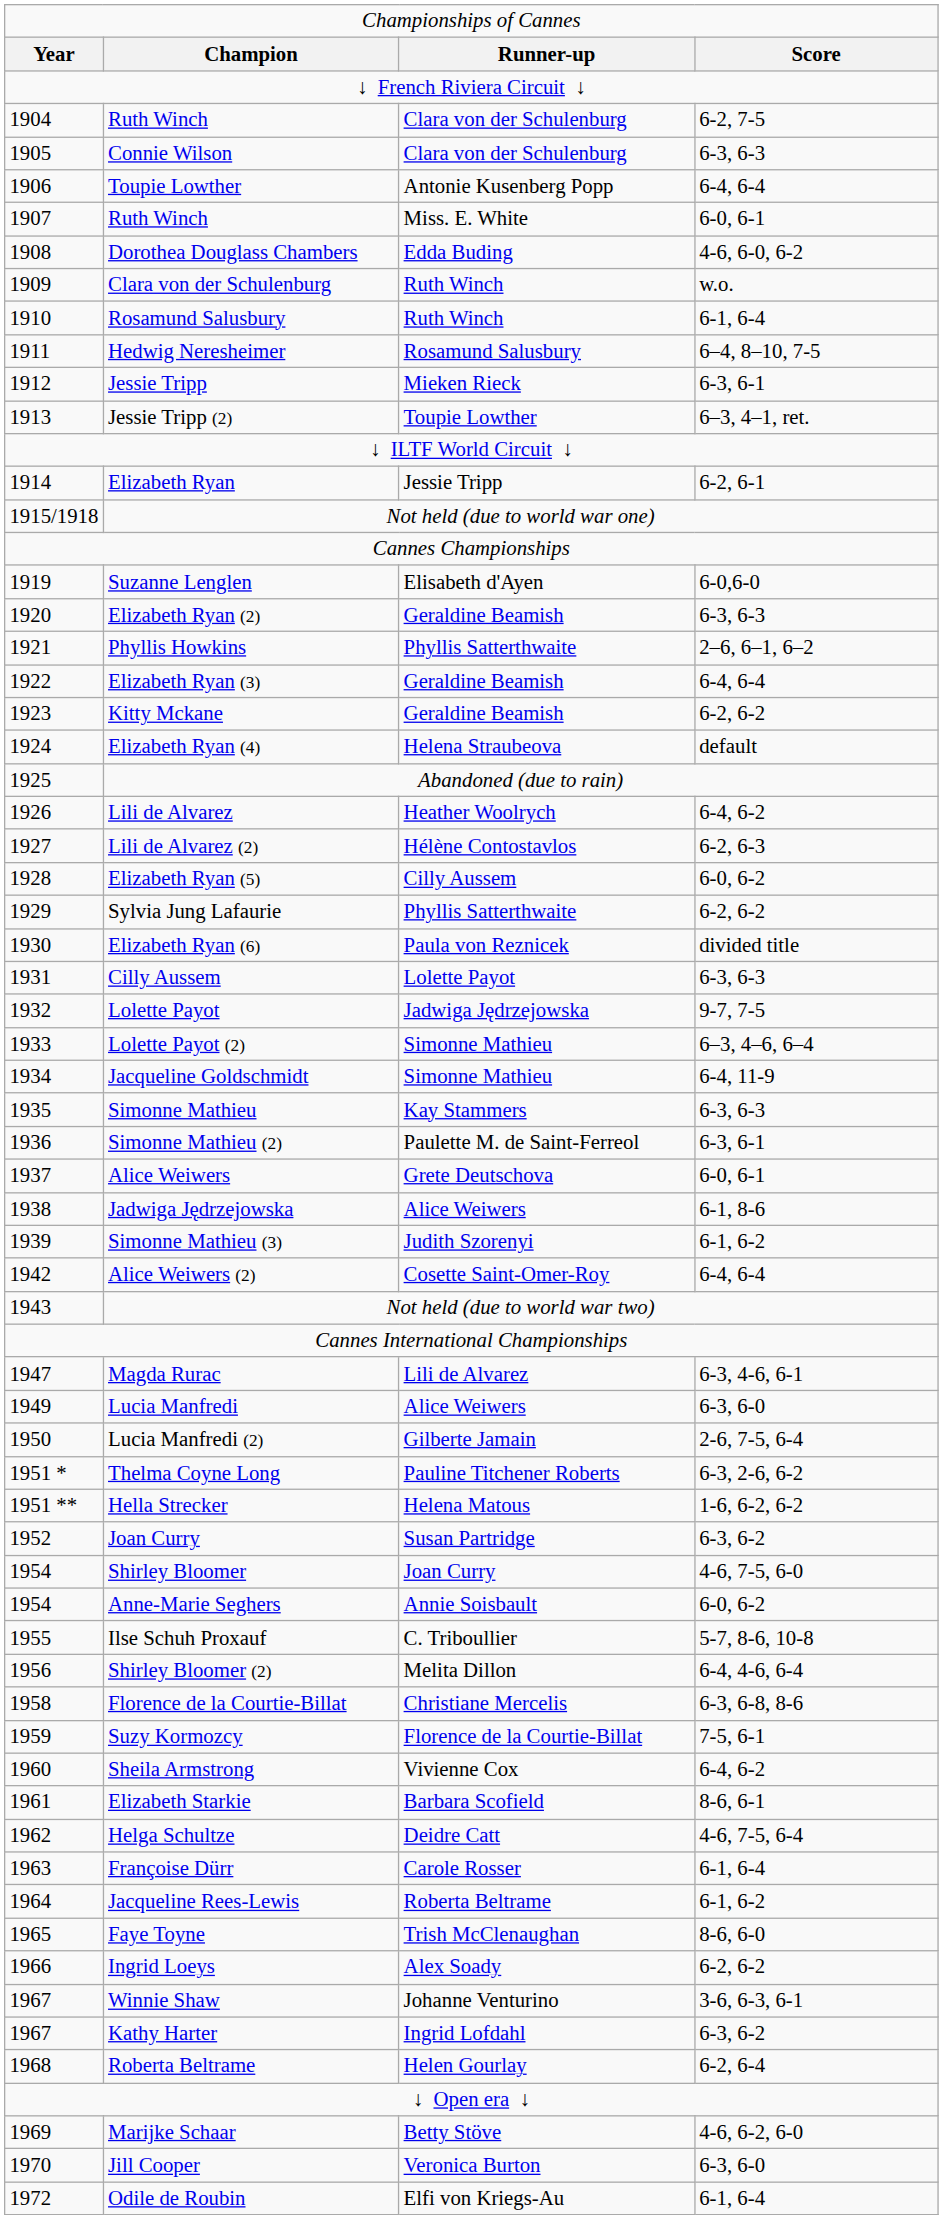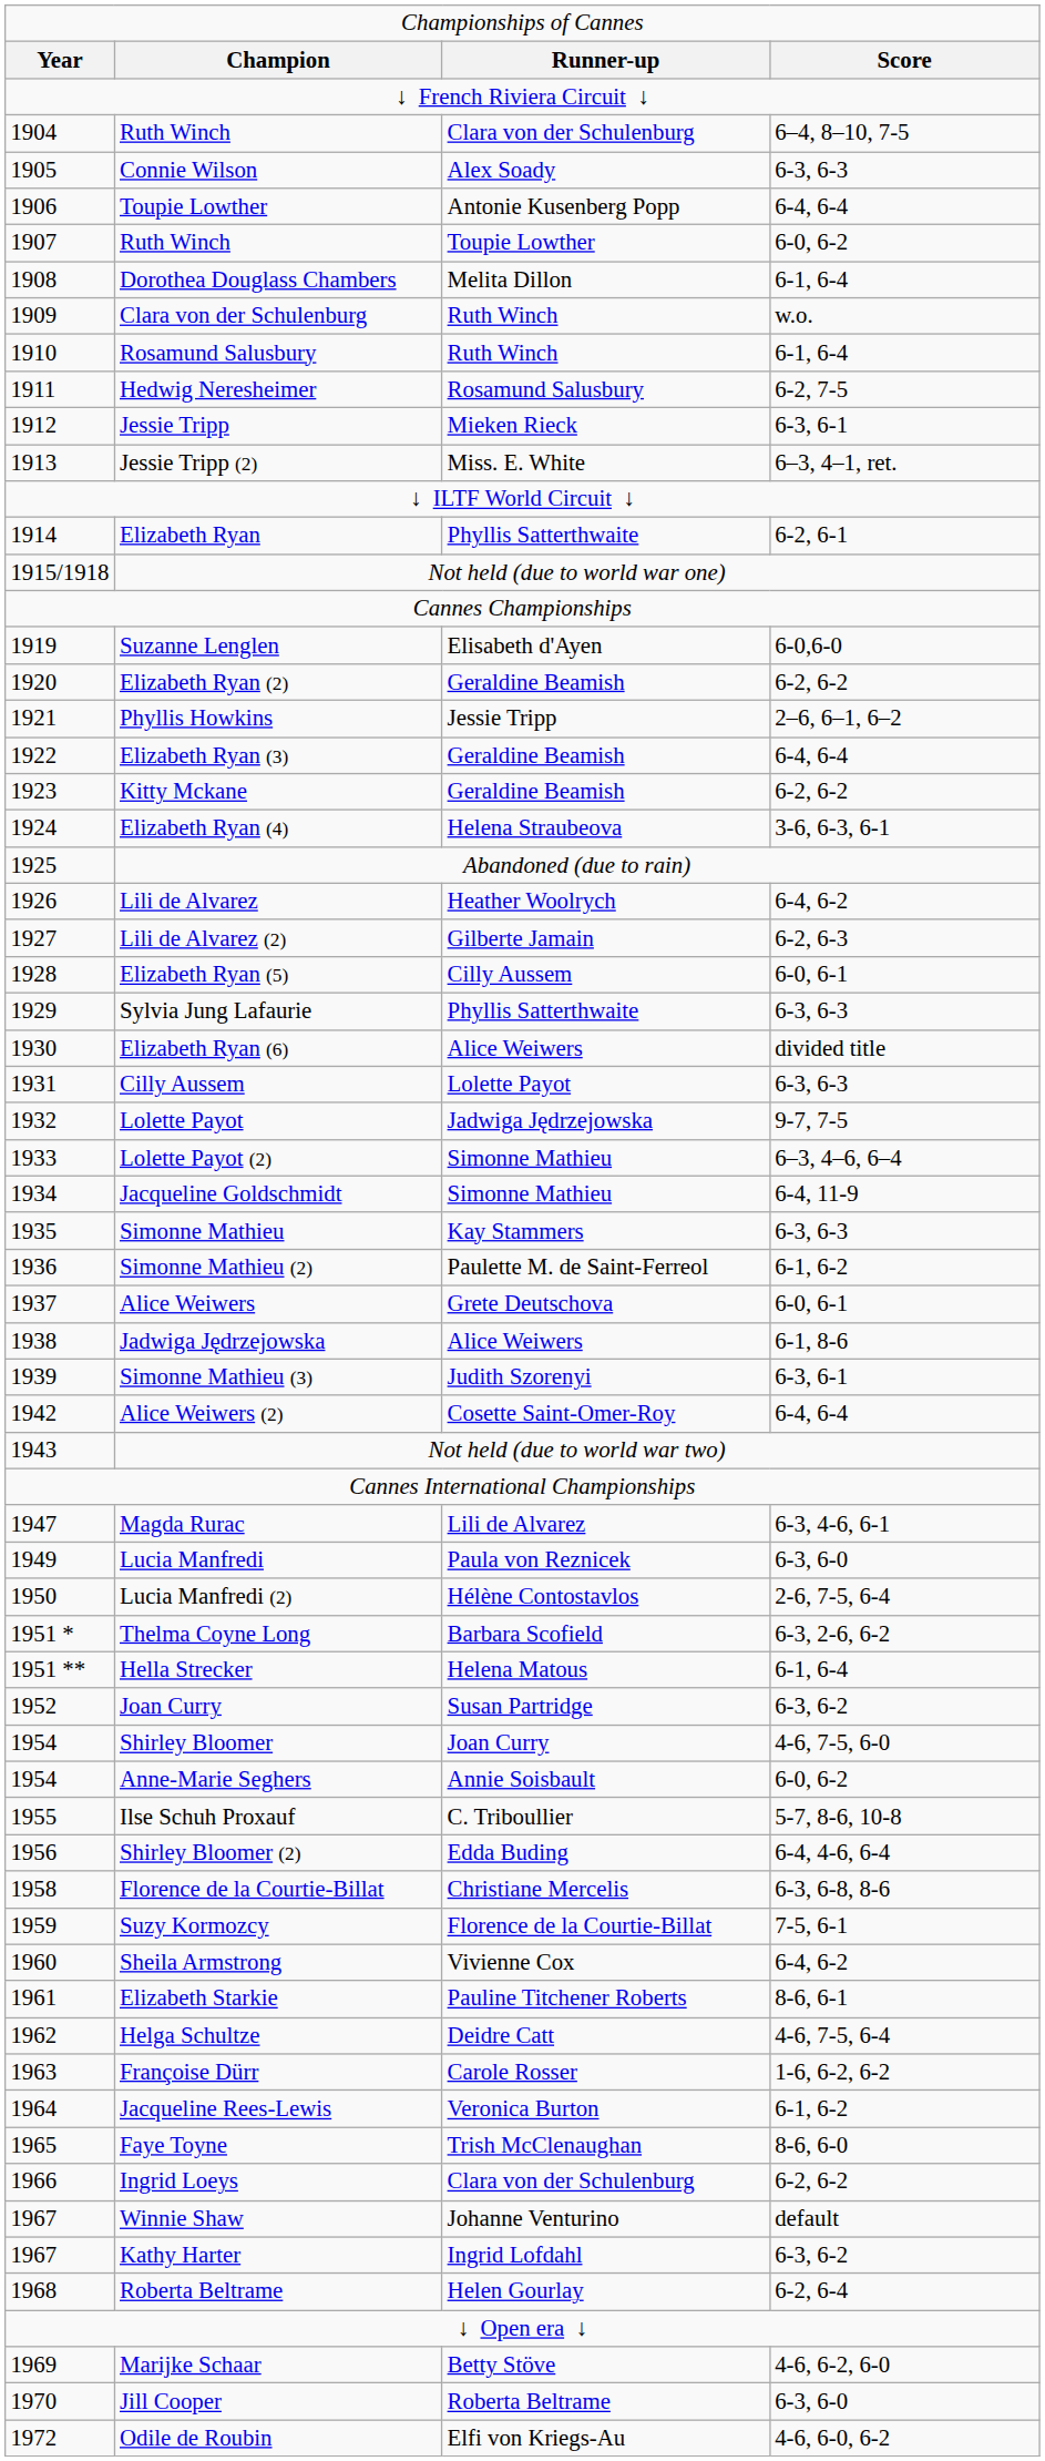 <table class="wikitable">
 <tr>
 <td colspan=4 align=center><em>Championships of Cannes</em></td>
 </tr>
 <tr>
 <th style="width:60px;">Year</th>
 <th style="width:220px;">Champion</th>
 <th style="width:220px;">Runner-up</th>
 <th style="width:180px;">Score</th>
 </tr>
 <tr>
 <td colspan=4 align=center>↓  <a href='#'>French Riviera Circuit</a>  ↓</td>
 </tr>
 <tr>
 <td>1904</td>
 <td> <a href='#'>Ruth Winch</a></td>
 <td> <a href='#'>Clara von der Schulenburg</a></td>
-<td>6-2, 7-5</td>
+<td>6–4, 8–10, 7-5</td>
 </tr>
 <tr>
 <td>1905</td>
 <td> <a href='#'>Connie Wilson</a></td>
-<td> <a href='#'>Clara von der Schulenburg</a></td>
+<td> <a href='#'>Alex Soady</a></td>
 <td>6-3, 6-3</td>
 </tr>
 <tr>
 <td>1906</td>
 <td> <a href='#'>Toupie Lowther</a></td>
 <td> Antonie Kusenberg Popp</td>
 <td>6-4, 6-4</td>
 </tr>
 <tr>
 <td>1907</td>
 <td> <a href='#'>Ruth Winch</a></td>
-<td> Miss. E. White</td>
-<td>6-0, 6-1</td>
+<td> <a href='#'>Toupie Lowther</a></td>
+<td>6-0, 6-2</td>
 </tr>
 <tr>
 <td>1908</td>
 <td> <a href='#'>Dorothea Douglass Chambers</a></td>
-<td> <a href='#'>Edda Buding</a></td>
-<td>4-6, 6-0, 6-2</td>
+<td> Melita Dillon</td>
+<td>6-1, 6-4</td>
 </tr>
 <tr>
 <td>1909</td>
 <td> <a href='#'>Clara von der Schulenburg</a></td>
 <td> <a href='#'>Ruth Winch</a></td>
 <td>w.o.</td>
 </tr>
 <tr>
 <td>1910</td>
 <td> <a href='#'>Rosamund Salusbury</a></td>
 <td> <a href='#'>Ruth Winch</a></td>
 <td>6-1, 6-4</td>
 </tr>
 <tr>
 <td>1911</td>
 <td> <a href='#'>Hedwig Neresheimer</a></td>
 <td> <a href='#'>Rosamund Salusbury</a></td>
-<td>6–4, 8–10, 7-5</td>
+<td>6-2, 7-5</td>
 </tr>
 <tr>
 <td>1912</td>
 <td> <a href='#'>Jessie Tripp</a></td>
 <td> <a href='#'>Mieken Rieck</a></td>
 <td>6-3, 6-1</td>
 </tr>
 <tr>
 <td>1913</td>
 <td> Jessie Tripp <small>(2)</small></td>
-<td> <a href='#'>Toupie Lowther</a></td>
+<td> Miss. E. White</td>
 <td>6–3, 4–1, ret.</td>
 </tr>
 <tr>
 <td colspan=4 align=center>↓  <a href='#'>ILTF World Circuit</a>  ↓</td>
 </tr>
 <tr>
 <td>1914</td>
 <td> <a href='#'>Elizabeth Ryan</a></td>
-<td> Jessie Tripp</td>
+<td> <a href='#'>Phyllis Satterthwaite</a></td>
 <td>6-2, 6-1</td>
 </tr>
 <tr>
 <td>1915/1918</td>
 <td colspan=3 align=center><em>Not held (due to world war one)</em></td>
 </tr>
 <tr>
 <td colspan=4 align=center><em>Cannes Championships</em></td>
 </tr>
 <tr>
 <td>1919</td>
 <td> <a href='#'>Suzanne Lenglen</a></td>
 <td> Elisabeth d'Ayen</td>
 <td>6-0,6-0</td>
 </tr>
 <tr>
 <td>1920</td>
 <td> <a href='#'>Elizabeth Ryan</a> <small>(2)</small></td>
 <td> <a href='#'>Geraldine Beamish</a></td>
-<td>6-3, 6-3</td>
+<td>6-2, 6-2</td>
 </tr>
 <tr>
 <td>1921</td>
 <td> <a href='#'>Phyllis Howkins</a></td>
-<td> <a href='#'>Phyllis Satterthwaite</a></td>
+<td> Jessie Tripp</td>
 <td>2–6, 6–1, 6–2</td>
 </tr>
 <tr>
 <td>1922</td>
 <td> <a href='#'>Elizabeth Ryan</a> <small>(3)</small></td>
 <td> <a href='#'>Geraldine Beamish</a></td>
 <td>6-4, 6-4</td>
 </tr>
 <tr>
 <td>1923</td>
 <td> <a href='#'>Kitty Mckane</a></td>
 <td> <a href='#'>Geraldine Beamish</a></td>
 <td>6-2, 6-2</td>
 </tr>
 <tr>
 <td>1924</td>
 <td> <a href='#'>Elizabeth Ryan</a> <small>(4)</small></td>
 <td> <a href='#'>Helena Straubeova</a></td>
-<td>default</td>
+<td>3-6, 6-3, 6-1</td>
 </tr>
 <tr>
 <td>1925</td>
 <td colspan=3 align=center><em>Abandoned (due to rain)</em></td>
 </tr>
 <tr>
 <td>1926</td>
 <td> <a href='#'>Lili de Alvarez</a></td>
 <td> <a href='#'>Heather Woolrych</a></td>
 <td>6-4, 6-2</td>
 </tr>
 <tr>
 <td>1927</td>
 <td> <a href='#'>Lili de Alvarez</a> <small>(2)</small></td>
-<td> <a href='#'>Hélène Contostavlos</a></td>
+<td> <a href='#'>Gilberte Jamain</a></td>
 <td>6-2, 6-3</td>
 </tr>
 <tr>
 <td>1928</td>
 <td> <a href='#'>Elizabeth Ryan</a> <small>(5)</small></td>
 <td> <a href='#'>Cilly Aussem</a></td>
-<td>6-0, 6-2</td>
+<td>6-0, 6-1</td>
 </tr>
 <tr>
 <td>1929</td>
 <td> Sylvia Jung Lafaurie</td>
 <td> <a href='#'>Phyllis Satterthwaite</a></td>
-<td>6-2, 6-2</td>
+<td>6-3, 6-3</td>
 </tr>
 <tr>
 <td>1930</td>
 <td> <a href='#'>Elizabeth Ryan</a> <small>(6)</small></td>
-<td> <a href='#'>Paula von Reznicek</a></td>
+<td> <a href='#'>Alice Weiwers</a></td>
 <td>divided title</td>
 </tr>
 <tr>
 <td>1931</td>
 <td> <a href='#'>Cilly Aussem</a></td>
 <td> <a href='#'>Lolette Payot</a></td>
 <td>6-3, 6-3</td>
 </tr>
 <tr>
 <td>1932</td>
 <td> <a href='#'>Lolette Payot</a></td>
 <td> <a href='#'>Jadwiga Jędrzejowska</a></td>
 <td>9-7, 7-5</td>
 </tr>
 <tr>
 <td>1933</td>
 <td> <a href='#'>Lolette Payot</a> <small>(2)</small></td>
 <td> <a href='#'>Simonne Mathieu</a></td>
 <td>6–3, 4–6, 6–4</td>
 </tr>
 <tr>
 <td>1934</td>
 <td> <a href='#'>Jacqueline Goldschmidt</a></td>
 <td> <a href='#'>Simonne Mathieu</a></td>
 <td>6-4, 11-9</td>
 </tr>
 <tr>
 <td>1935</td>
 <td> <a href='#'>Simonne Mathieu</a></td>
 <td> <a href='#'>Kay Stammers</a></td>
 <td>6-3, 6-3</td>
 </tr>
 <tr>
 <td>1936</td>
 <td> <a href='#'>Simonne Mathieu</a> <small>(2)</small></td>
 <td> Paulette M. de Saint-Ferreol</td>
-<td>6-3, 6-1</td>
+<td>6-1, 6-2</td>
 </tr>
 <tr>
 <td>1937</td>
 <td> <a href='#'>Alice Weiwers</a></td>
 <td> <a href='#'>Grete Deutschova</a></td>
 <td>6-0, 6-1</td>
 </tr>
 <tr>
 <td>1938</td>
 <td> <a href='#'>Jadwiga Jędrzejowska</a></td>
 <td>  <a href='#'>Alice Weiwers</a></td>
 <td>6-1, 8-6</td>
 </tr>
 <tr>
 <td>1939</td>
 <td> <a href='#'>Simonne Mathieu</a> <small>(3)</small></td>
 <td> <a href='#'>Judith Szorenyi</a></td>
-<td>6-1, 6-2</td>
+<td>6-3, 6-1</td>
 </tr>
 <tr>
 <td>1942</td>
 <td> <a href='#'>Alice Weiwers</a> <small>(2)</small></td>
 <td> <a href='#'>Cosette Saint-Omer-Roy</a></td>
 <td>6-4, 6-4</td>
 </tr>
 <tr>
 <td>1943</td>
 <td colspan=3 align=center><em>Not held (due to world war two)</em></td>
 </tr>
 <tr>
 <td colspan=4 align=center><em>Cannes International Championships</em></td>
 </tr>
 <tr>
 <td>1947</td>
 <td> <a href='#'>Magda Rurac</a></td>
 <td> <a href='#'>Lili de Alvarez</a></td>
 <td>6-3, 4-6, 6-1</td>
 </tr>
 <tr>
 <td>1949</td>
 <td> <a href='#'>Lucia Manfredi</a></td>
-<td> <a href='#'>Alice Weiwers</a></td>
+<td> <a href='#'>Paula von Reznicek</a></td>
 <td>6-3, 6-0</td>
 </tr>
 <tr>
 <td>1950</td>
 <td> Lucia Manfredi <small>(2)</small></td>
-<td> <a href='#'>Gilberte Jamain</a></td>
+<td> <a href='#'>Hélène Contostavlos</a></td>
 <td>2-6, 7-5, 6-4</td>
 </tr>
 <tr>
 <td>1951 *</td>
 <td> <a href='#'>Thelma Coyne Long</a></td>
-<td> <a href='#'>Pauline Titchener Roberts</a></td>
+<td> <a href='#'>Barbara Scofield</a></td>
 <td>6-3, 2-6, 6-2</td>
 </tr>
 <tr>
 <td>1951 **</td>
 <td> <a href='#'>Hella Strecker</a></td>
 <td> <a href='#'>Helena Matous</a></td>
-<td>1-6, 6-2, 6-2</td>
+<td>6-1, 6-4</td>
 </tr>
 <tr>
 <td>1952</td>
 <td> <a href='#'>Joan Curry</a></td>
 <td> <a href='#'>Susan Partridge</a></td>
 <td>6-3, 6-2</td>
 </tr>
 <tr>
 <td>1954</td>
 <td> <a href='#'>Shirley Bloomer</a></td>
 <td> <a href='#'>Joan Curry</a></td>
 <td>4-6, 7-5, 6-0</td>
 </tr>
 <tr>
 <td>1954</td>
 <td> <a href='#'>Anne-Marie Seghers</a></td>
 <td>  <a href='#'>Annie Soisbault</a></td>
 <td>6-0, 6-2</td>
 </tr>
 <tr>
 <td>1955</td>
 <td> Ilse Schuh Proxauf</td>
 <td>  C. Triboullier</td>
 <td>5-7, 8-6, 10-8</td>
 </tr>
 <tr>
 <td>1956</td>
 <td> <a href='#'>Shirley Bloomer</a> <small>(2)</small></td>
-<td> Melita Dillon</td>
+<td> <a href='#'>Edda Buding</a></td>
 <td>6-4, 4-6, 6-4</td>
 </tr>
 <tr>
 <td>1958</td>
 <td> <a href='#'>Florence de la Courtie-Billat</a></td>
 <td> <a href='#'>Christiane Mercelis</a></td>
 <td>6-3, 6-8, 8-6</td>
 </tr>
 <tr>
 <td>1959</td>
 <td> <a href='#'>Suzy Kormozcy</a></td>
 <td> <a href='#'>Florence de la Courtie-Billat</a></td>
 <td>7-5, 6-1</td>
 </tr>
 <tr>
 <td>1960</td>
 <td> <a href='#'>Sheila Armstrong</a></td>
 <td> Vivienne Cox</td>
 <td>6-4, 6-2</td>
 </tr>
 <tr>
 <td>1961</td>
 <td> <a href='#'>Elizabeth Starkie</a></td>
-<td> <a href='#'>Barbara Scofield</a></td>
+<td> <a href='#'>Pauline Titchener Roberts</a></td>
 <td>8-6, 6-1</td>
 </tr>
 <tr>
 <td>1962</td>
 <td> <a href='#'>Helga Schultze</a></td>
 <td> <a href='#'>Deidre Catt</a></td>
 <td>4-6, 7-5, 6-4</td>
 </tr>
 <tr>
 <td>1963</td>
 <td> <a href='#'>Françoise Dürr</a></td>
 <td> <a href='#'>Carole Rosser</a></td>
-<td>6-1, 6-4</td>
+<td>1-6, 6-2, 6-2</td>
 </tr>
 <tr>
 <td>1964</td>
 <td>  <a href='#'>Jacqueline Rees-Lewis</a></td>
-<td> <a href='#'>Roberta Beltrame</a></td>
+<td> <a href='#'>Veronica Burton</a></td>
 <td>6-1, 6-2</td>
 </tr>
 <tr>
 <td>1965</td>
 <td> <a href='#'>Faye Toyne</a></td>
 <td> <a href='#'>Trish McClenaughan</a></td>
 <td>8-6, 6-0</td>
 </tr>
 <tr>
 <td>1966</td>
 <td> <a href='#'>Ingrid Loeys</a></td>
-<td> <a href='#'>Alex Soady</a></td>
+<td> <a href='#'>Clara von der Schulenburg</a></td>
 <td>6-2, 6-2</td>
 </tr>
 <tr>
 <td>1967</td>
 <td> <a href='#'>Winnie Shaw</a></td>
 <td> Johanne Venturino</td>
-<td>3-6, 6-3, 6-1</td>
+<td>default</td>
 </tr>
 <tr>
 <td>1967</td>
 <td> <a href='#'>Kathy Harter</a></td>
 <td> <a href='#'>Ingrid Lofdahl</a></td>
 <td>6-3, 6-2</td>
 </tr>
 <tr>
 <td>1968</td>
 <td> <a href='#'>Roberta Beltrame</a></td>
 <td> <a href='#'>Helen Gourlay</a></td>
 <td>6-2, 6-4</td>
 </tr>
 <tr>
 <td colspan=4 align=center>↓  <a href='#'>Open era</a>  ↓</td>
 </tr>
 <tr>
 <td>1969</td>
 <td> <a href='#'>Marijke Schaar</a></td>
 <td> <a href='#'>Betty Stöve</a></td>
 <td>4-6, 6-2, 6-0</td>
 </tr>
 <tr>
 <td>1970</td>
 <td> <a href='#'>Jill Cooper</a></td>
-<td> <a href='#'>Veronica Burton</a></td>
+<td> <a href='#'>Roberta Beltrame</a></td>
 <td>6-3, 6-0</td>
 </tr>
 <tr>
 <td>1972</td>
 <td> <a href='#'>Odile de Roubin</a></td>
 <td> Elfi von Kriegs-Au</td>
-<td>6-1, 6-4</td>
+<td>4-6, 6-0, 6-2</td>
 </tr>
 </table>
